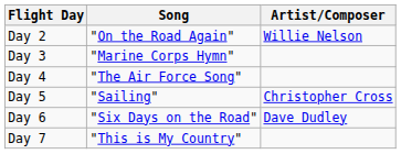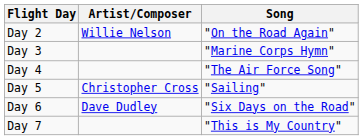 <table class="wikitable">
 <tr>
 <th>Flight Day</th>
+<th>Artist/Composer</th>
 <th>Song</th>
-<th>Artist/Composer</th>
 </tr>
 <tr>
 <td>Day 2</td>
+<td><a href='#'>Willie Nelson</a></td>
 <td>"<a href='#'>On the Road Again</a>"</td>
-<td><a href='#'>Willie Nelson</a></td>
 </tr>
 <tr>
 <td>Day 3</td>
+<td></td>
 <td>"<a href='#'>Marine Corps Hymn</a>"</td>
-<td></td>
 </tr>
 <tr>
 <td>Day 4</td>
+<td></td>
 <td>"<a href='#'>The Air Force Song</a>"</td>
-<td></td>
 </tr>
 <tr>
 <td>Day 5</td>
+<td><a href='#'>Christopher Cross</a></td>
 <td>"<a href='#'>Sailing</a>"</td>
-<td><a href='#'>Christopher Cross</a></td>
 </tr>
 <tr>
 <td>Day 6</td>
+<td><a href='#'>Dave Dudley</a></td>
 <td>"<a href='#'>Six Days on the Road</a>"</td>
-<td><a href='#'>Dave Dudley</a></td>
 </tr>
 <tr>
 <td>Day 7</td>
+<td></td>
 <td>"<a href='#'>This is My Country</a>"</td>
-<td></td>
 </tr>
 </table>
